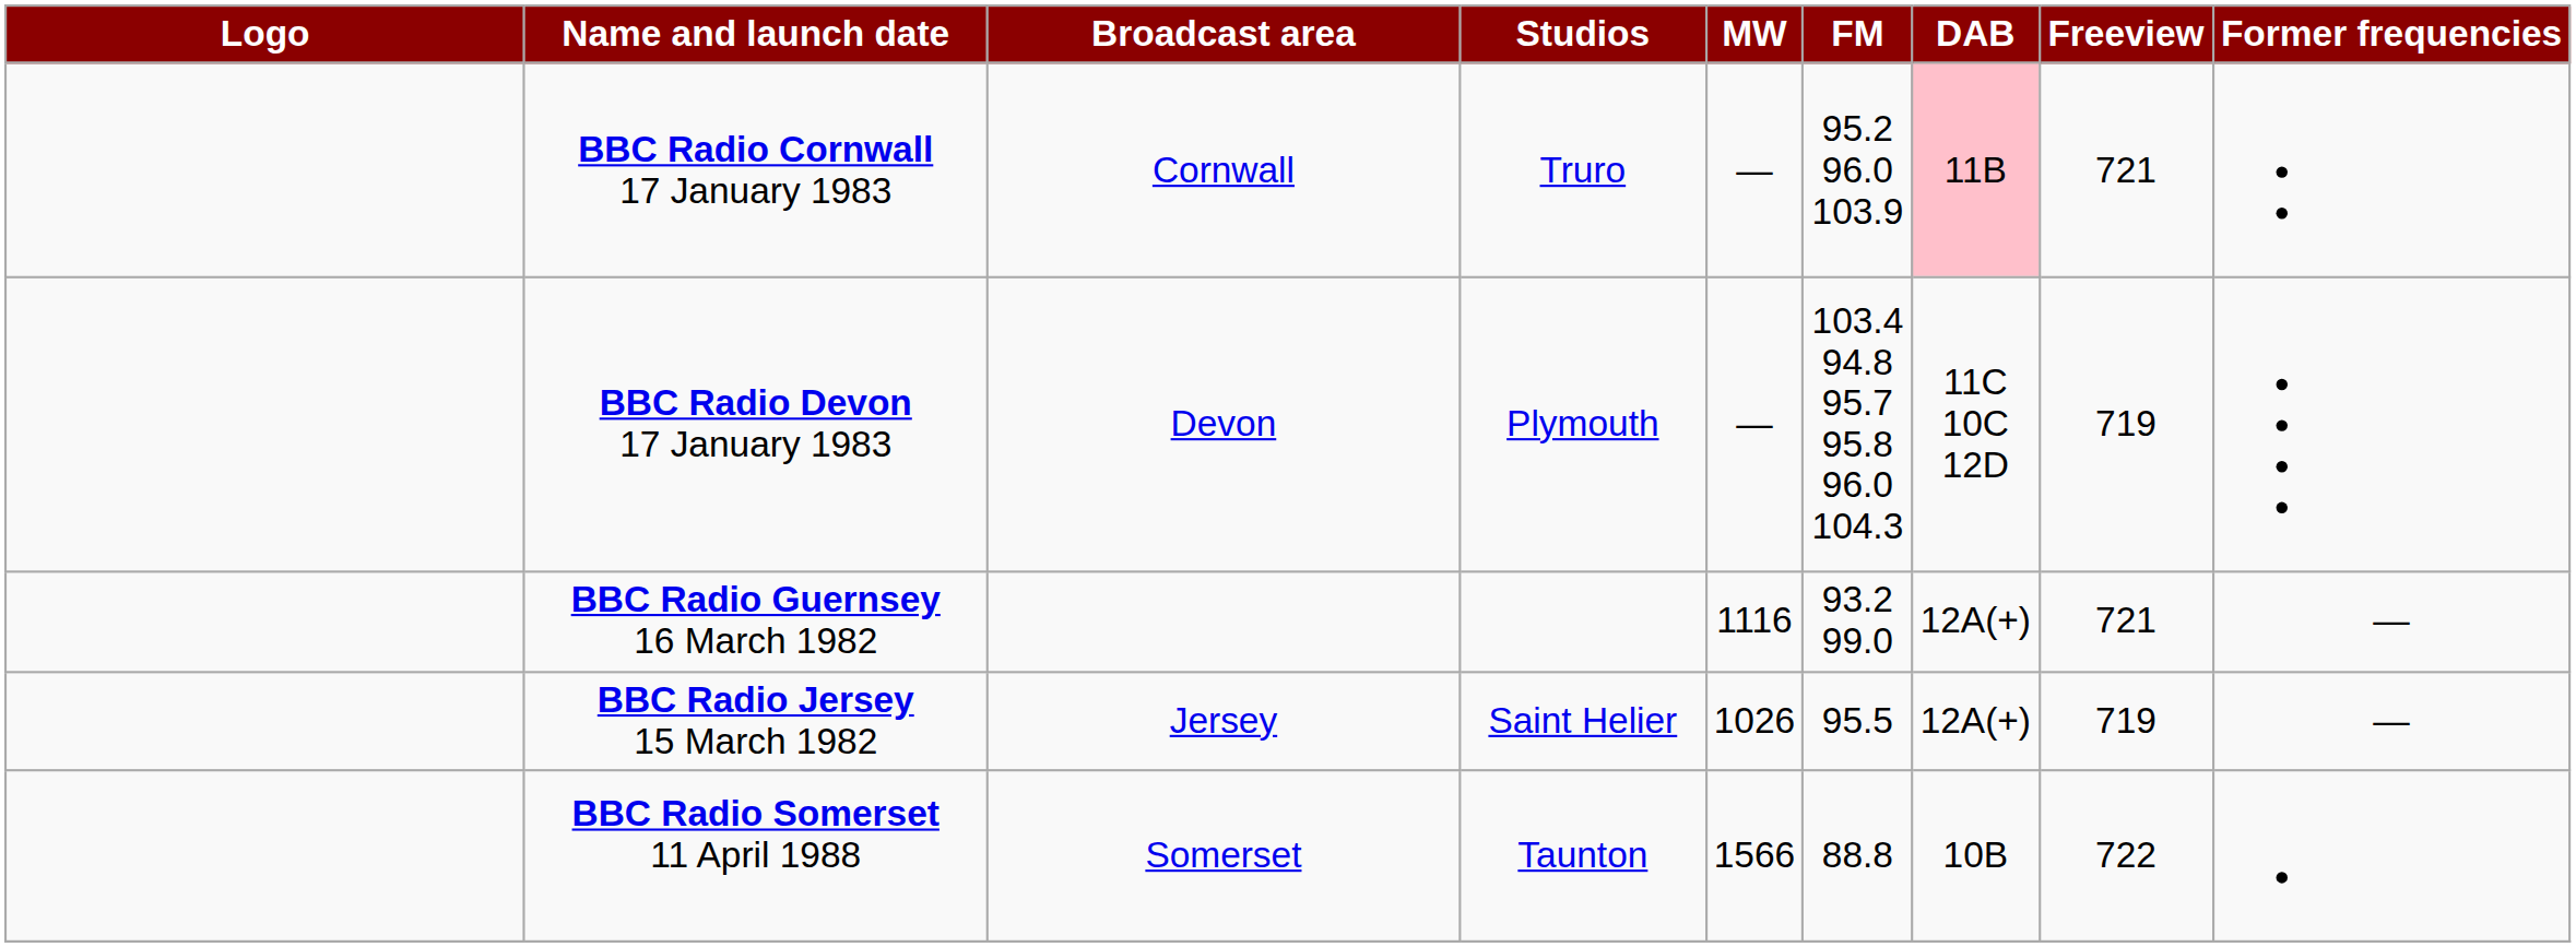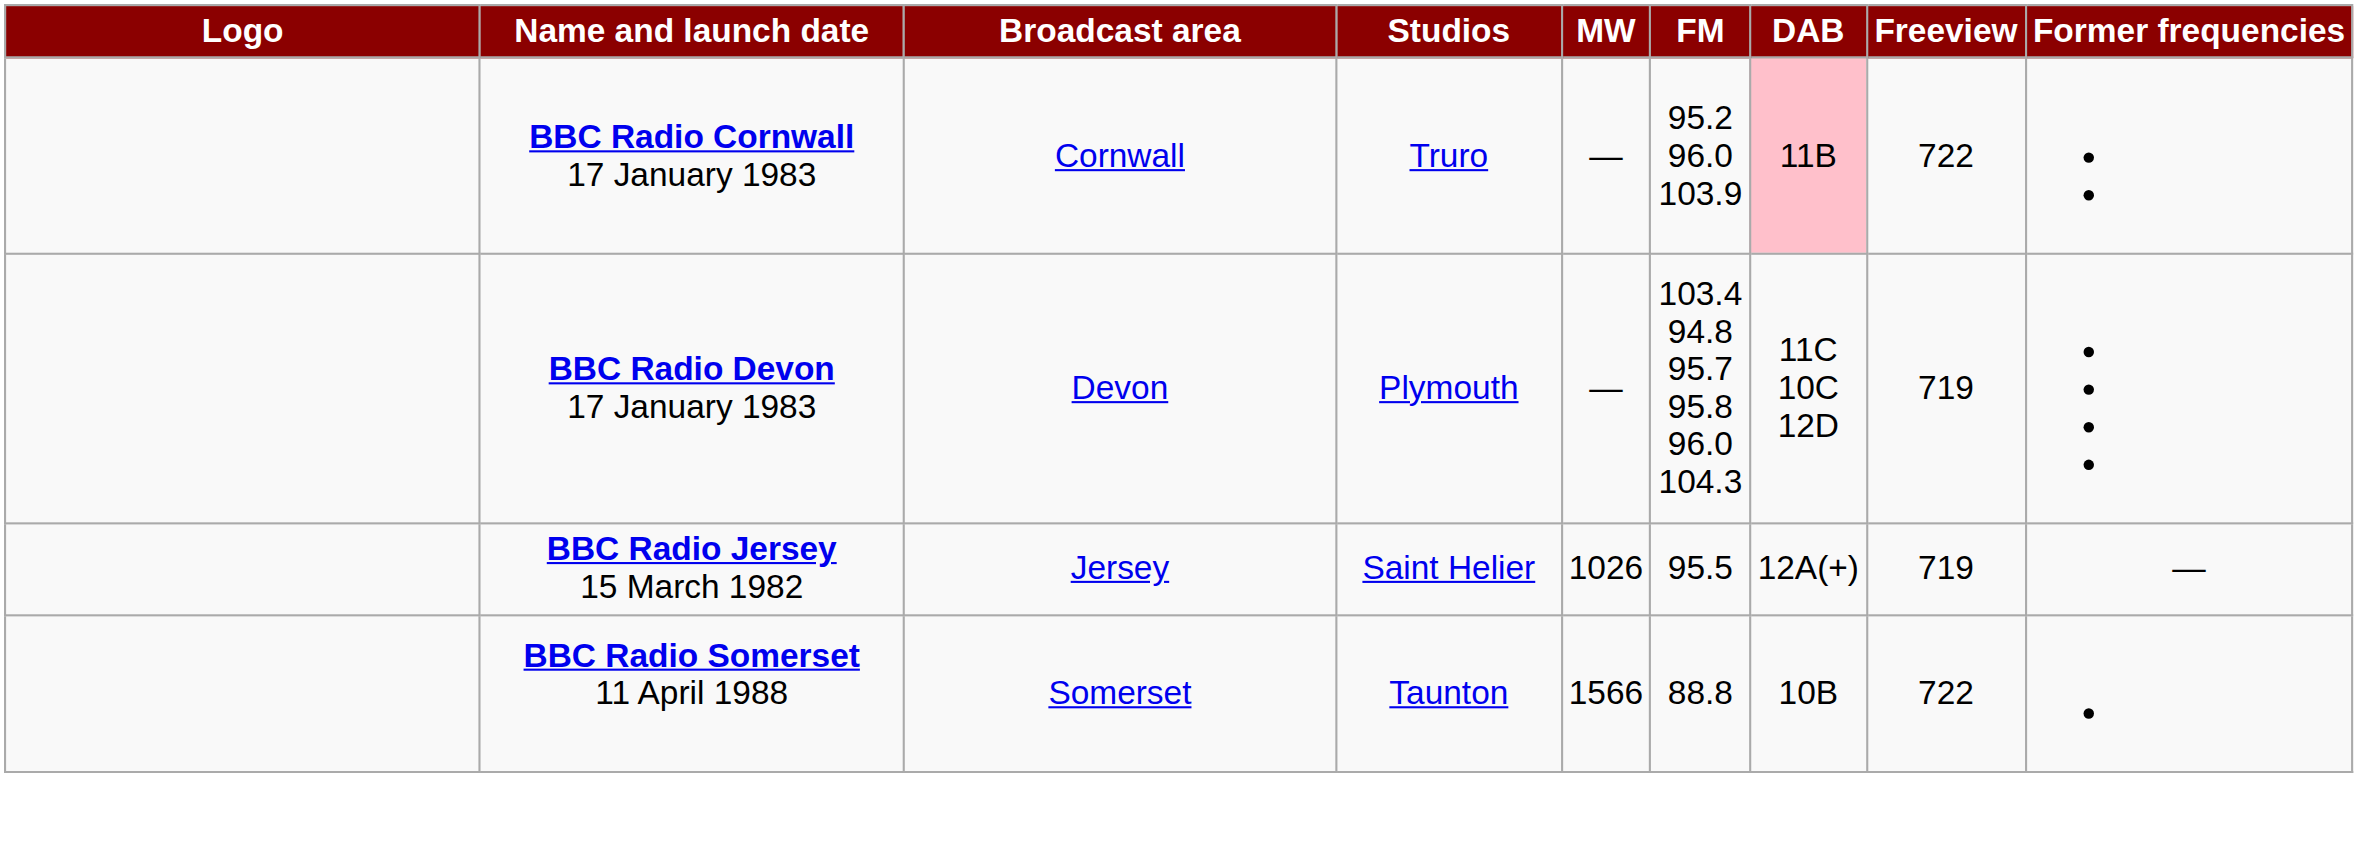 <table class="wikitable" style="text-align: center;">
 <tr>
 <th style="color:white; background-color: #8B0000" width="220pt">Logo</th>
 <th style="color:white; background-color: #8B0000" width="195pt">Name and launch date</th>
 <th style="color:white; background-color: #8B0000" width="200pt">Broadcast area</th>
 <th style="color:white; background-color: #8B0000" width="100pt">Studios</th>
 <th style="color:white; background-color: #8B0000">MW<br></th>
 <th style="color:white; background-color: #8B0000">FM<br></th>
 <th style="color:white; background-color: #8B0000">DAB</th>
 <th style="color:white; background-color: #8B0000">Freeview</th>
 <th style="color:white; background-color: #8B0000">Former frequencies</th>
 </tr>
 <tr>
 <td></td>
 <td><strong><a href='#'>BBC Radio Cornwall</a></strong><br>17 January 1983</td>
 <td><a href='#'>Cornwall</a></td>
 <td><a href='#'>Truro</a></td>
 <td>—</td>
 <td>95.2<br>96.0<br>103.9</td>
 <td style="background: pink;">11B</td>
-<td>721</td>
+<td>722</td>
 <td><br><ul><li></li><li></li></ul></td>
 </tr>
 <tr>
 <td></td>
 <td><strong><a href='#'>BBC Radio Devon</a></strong><br>17 January 1983</td>
 <td><a href='#'>Devon</a></td>
 <td><a href='#'>Plymouth</a></td>
 <td>—</td>
 <td>103.4<br>94.8<br>95.7<br>95.8<br>96.0<br>104.3</td>
 <td>11C<br>10C<br>12D<br></td>
 <td>719</td>
 <td><br><ul><li></li><li></li><li></li><li></li></ul></td>
-</tr>
-<tr>
-<td></td>
-<td><strong><a href='#'>BBC Radio Guernsey</a></strong><br>16 March 1982</td>
-<td></td>
-<td><br></td>
-<td>1116</td>
-<td>93.2<br>99.0</td>
-<td>12A(+)</td>
-<td>721</td>
-<td>—</td>
 </tr>
 <tr>
 <td></td>
 <td><strong><a href='#'>BBC Radio Jersey</a></strong><br>15 March 1982</td>
 <td><a href='#'>Jersey</a></td>
 <td><a href='#'>Saint Helier</a></td>
 <td>1026</td>
 <td>95.5</td>
 <td>12A(+)</td>
 <td>719</td>
 <td>—</td>
 </tr>
 <tr>
 <td></td>
 <td><strong><a href='#'>BBC Radio Somerset</a></strong><br>11 April 1988<br><br></td>
 <td><a href='#'>Somerset</a></td>
 <td><a href='#'>Taunton</a></td>
 <td>1566</td>
 <td>88.8</td>
 <td>10B</td>
 <td>722</td>
 <td><br><ul><li></li></ul></td>
 </tr>
 <tr>
 </tr>
 </table>
